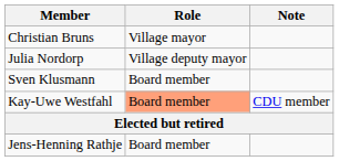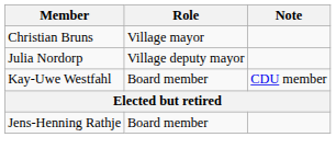 <table class="wikitable">
 <tr>
 <th>Member</th>
 <th>Role</th>
 <th>Note</th>
 </tr>
 <tr>
 <td>Christian Bruns</td>
 <td>Village mayor</td>
 <td></td>
 </tr>
 <tr>
 <td>Julia Nordorp</td>
 <td>Village deputy mayor</td>
 <td></td>
 </tr>
 <tr>
-<td>Sven Klusmann</td>
+<td>Kay-Uwe Westfahl</td>
 <td>Board member</td>
-<td></td>
-</tr>
-<tr>
-<td>Kay-Uwe Westfahl</td>
-<td style="background: lightsalmon;">Board member</td>
 <td><a href='#'>CDU</a> member</td>
 </tr>
 <tr>
 <th colspan="3">Elected but retired</th>
 </tr>
 <tr>
 <td>Jens-Henning Rathje</td>
 <td>Board member</td>
 <td></td>
 </tr>
 </table>
